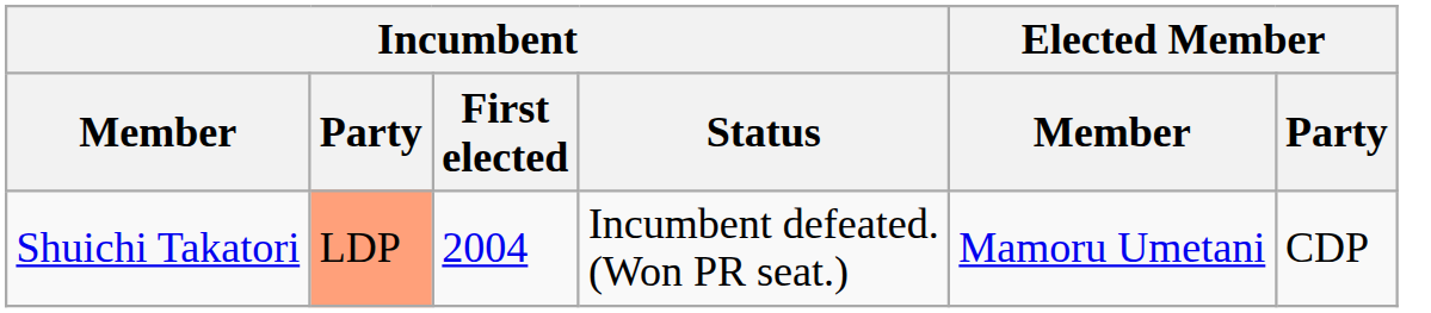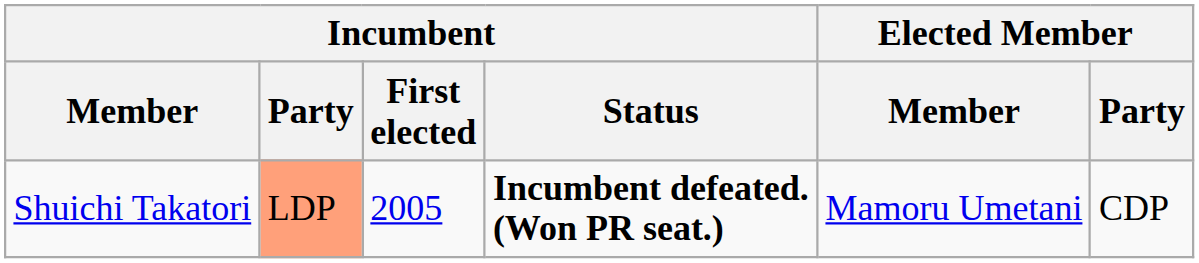 <table class="wikitable sortable">
 <tr>
 <th colspan=4>Incumbent</th>
 <th colspan=2>Elected Member</th>
 </tr>
 <tr>
 <th>Member</th>
 <th>Party</th>
 <th>First<br>elected</th>
 <th>Status</th>
 <th>Member</th>
 <th>Party</th>
 </tr>
 <tr>
 <td><a href='#'>Shuichi Takatori</a></td>
 <td style="background: lightsalmon;">LDP</td>
-<td><a href='#'>2004</a></td>
-<td>Incumbent defeated.<br>(Won PR seat.)</td>
+<td><a href='#'>2005</a></td>
+<td><strong>Incumbent defeated.<br>(Won PR seat.)</strong></td>
 <td><a href='#'>Mamoru Umetani</a></td>
 <td>CDP</td>
 </tr>
 </table>
